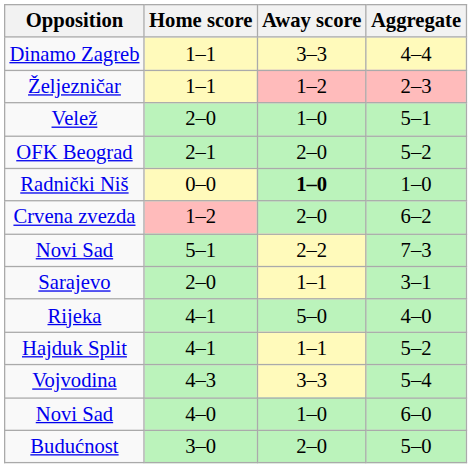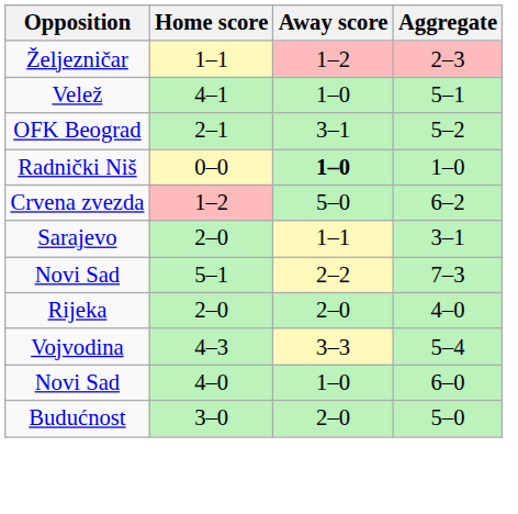 <table class="wikitable" style="text-align: center;">
 <tr>
 <th>Opposition</th>
 <th>Home score</th>
 <th>Away score</th>
 <th>Aggregate</th>
-</tr>
-<tr>
-<td><a href='#'>Dinamo Zagreb</a></td>
-<td style="background:#fffabb;">1–1</td>
-<td style="background:#fffabb;">3–3</td>
-<td style="background:#fffabb;">4–4</td>
 </tr>
 <tr>
 <td><a href='#'>Željezničar</a></td>
 <td style="background:#fffabb;">1–1</td>
 <td style="background:#fbb;">1–2</td>
 <td style="background:#fbb;">2–3</td>
 </tr>
 <tr>
 <td><a href='#'>Velež</a></td>
-<td style="background:#bbf3bb;">2–0</td>
+<td style="background:#bbf3bb;">4–1</td>
 <td style="background:#bbf3bb;">1–0</td>
 <td style="background:#bbf3bb;">5–1</td>
 </tr>
 <tr>
 <td><a href='#'>OFK Beograd</a></td>
 <td style="background:#bbf3bb;">2–1</td>
-<td style="background:#bbf3bb;">2–0</td>
+<td style="background:#bbf3bb;">3–1</td>
 <td style="background:#bbf3bb;">5–2</td>
 </tr>
 <tr>
 <td><a href='#'>Radnički Niš</a></td>
 <td style="background:#fffabb;">0–0</td>
 <td style="background:#bbf3bb;"><strong>1–0</strong></td>
 <td style="background:#bbf3bb;">1–0</td>
 </tr>
 <tr>
 <td><a href='#'>Crvena zvezda</a></td>
 <td style="background:#fbb;">1–2</td>
+<td style="background:#bbf3bb;">5–0</td>
+<td style="background:#bbf3bb;">6–2</td>
+</tr>
+<tr>
+<td><a href='#'>Sarajevo</a></td>
 <td style="background:#bbf3bb;">2–0</td>
-<td style="background:#bbf3bb;">6–2</td>
+<td style="background:#fffabb;">1–1</td>
+<td style="background:#bbf3bb;">3–1</td>
 </tr>
 <tr>
 <td><a href='#'>Novi Sad</a></td>
 <td style="background:#bbf3bb;">5–1</td>
 <td style="background:#fffabb;">2–2</td>
 <td style="background:#bbf3bb;">7–3</td>
 </tr>
 <tr>
-<td><a href='#'>Sarajevo</a></td>
+<td><a href='#'>Rijeka</a></td>
 <td style="background:#bbf3bb;">2–0</td>
-<td style="background:#fffabb;">1–1</td>
-<td style="background:#bbf3bb;">3–1</td>
-</tr>
-<tr>
-<td><a href='#'>Rijeka</a></td>
-<td style="background:#bbf3bb;">4–1</td>
-<td style="background:#bbf3bb;">5–0</td>
+<td style="background:#bbf3bb;">2–0</td>
 <td style="background:#bbf3bb;">4–0</td>
-</tr>
-<tr>
-<td><a href='#'>Hajduk Split</a></td>
-<td style="background:#bbf3bb;">4–1</td>
-<td style="background:#fffabb;">1–1</td>
-<td style="background:#bbf3bb;">5–2</td>
 </tr>
 <tr>
 <td><a href='#'>Vojvodina</a></td>
 <td style="background:#bbf3bb;">4–3</td>
 <td style="background:#fffabb;">3–3</td>
 <td style="background:#bbf3bb;">5–4</td>
 </tr>
 <tr>
 <td><a href='#'>Novi Sad</a></td>
 <td style="background:#bbf3bb;">4–0</td>
 <td style="background:#bbf3bb;">1–0</td>
 <td style="background:#bbf3bb;">6–0</td>
 </tr>
 <tr>
 <td><a href='#'>Budućnost</a></td>
 <td style="background:#bbf3bb;">3–0</td>
 <td style="background:#bbf3bb;">2–0</td>
 <td style="background:#bbf3bb;">5–0</td>
 </tr>
 </table>
